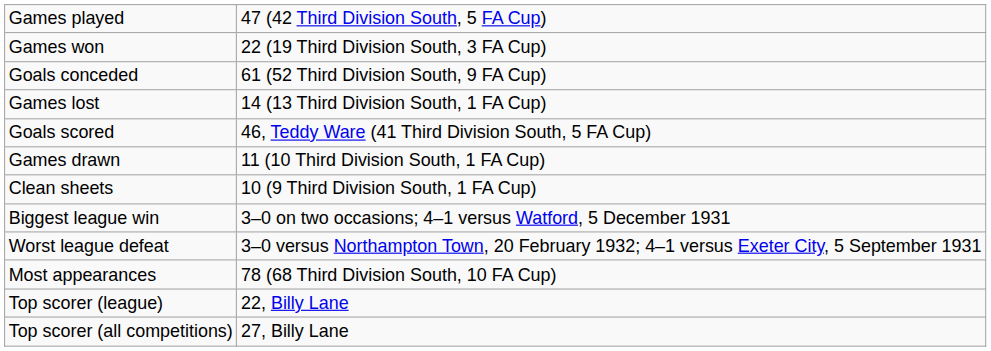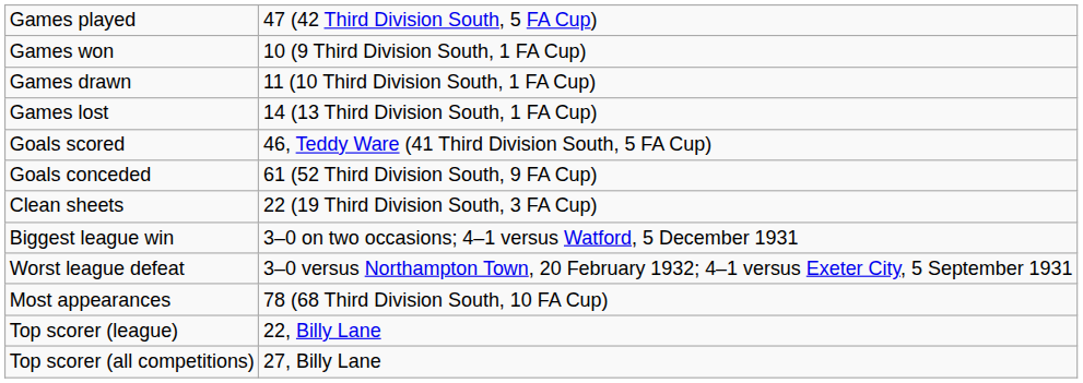 <table class="wikitable">
 <tr>
 <td>Games played</td>
 <td>47 (42 <a href='#'>Third Division South</a>, 5 <a href='#'>FA Cup</a>)</td>
 </tr>
 <tr>
 <td>Games won</td>
-<td>22 (19 Third Division South, 3 FA Cup)</td>
+<td>10 (9 Third Division South, 1 FA Cup)</td>
 </tr>
 <tr>
-<td>Goals conceded</td>
-<td>61 (52 Third Division South, 9 FA Cup)</td>
+<td>Games drawn</td>
+<td>11 (10 Third Division South, 1 FA Cup)</td>
 </tr>
 <tr>
 <td>Games lost</td>
 <td>14 (13 Third Division South, 1 FA Cup)</td>
 </tr>
 <tr>
 <td>Goals scored</td>
 <td>46, <a href='#'>Teddy Ware</a> (41 Third Division South, 5 FA Cup)</td>
 </tr>
 <tr>
-<td>Games drawn</td>
-<td>11 (10 Third Division South, 1 FA Cup)</td>
+<td>Goals conceded</td>
+<td>61 (52 Third Division South, 9 FA Cup)</td>
 </tr>
 <tr>
 <td>Clean sheets</td>
-<td>10 (9 Third Division South, 1 FA Cup)</td>
+<td>22 (19 Third Division South, 3 FA Cup)</td>
 </tr>
 <tr>
 <td>Biggest league win</td>
 <td>3–0 on two occasions; 4–1 versus <a href='#'>Watford</a>, 5 December 1931</td>
 </tr>
 <tr>
 <td>Worst league defeat</td>
 <td>3–0 versus <a href='#'>Northampton Town</a>, 20 February 1932; 4–1 versus <a href='#'>Exeter City</a>, 5 September 1931</td>
 </tr>
 <tr>
 <td>Most appearances</td>
 <td>78 (68 Third Division South, 10 FA Cup)</td>
 </tr>
 <tr>
 <td>Top scorer (league)</td>
 <td>22, <a href='#'>Billy Lane</a></td>
 </tr>
 <tr>
 <td>Top scorer (all competitions)</td>
 <td>27, Billy Lane</td>
 </tr>
 </table>
